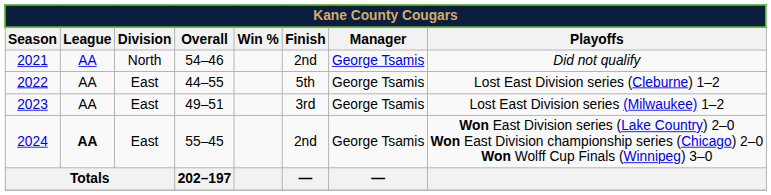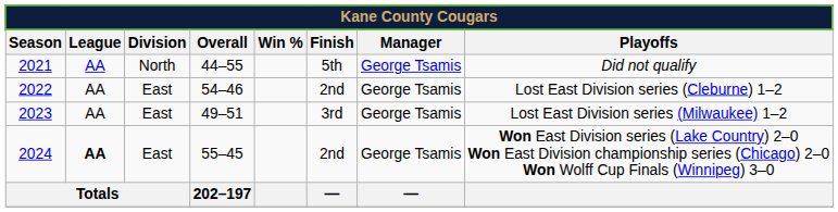 <table class="wikitable">
 <tr>
 <th colspan="8" style="background:#0d1d3e;color:#d2ac6b; border:2px solid #6fbf46">Kane County Cougars</th>
 </tr>
 <tr>
 <th>Season</th>
 <th>League</th>
 <th>Division</th>
 <th>Overall</th>
 <th>Win %</th>
 <th>Finish</th>
 <th>Manager</th>
 <th>Playoffs</th>
 </tr>
 <tr align="center">
 <td><a href='#'>2021</a></td>
 <td><a href='#'>AA</a></td>
 <td>North</td>
-<td>54–46</td>
+<td>44–55</td>
 <td></td>
-<td>2nd</td>
+<td>5th</td>
 <td><a href='#'>George Tsamis</a></td>
 <td><em>Did not qualify</em></td>
 </tr>
 <tr align="center">
 <td><a href='#'>2022</a></td>
 <td>AA</td>
 <td>East</td>
-<td>44–55</td>
+<td>54–46</td>
 <td></td>
-<td>5th</td>
+<td>2nd</td>
 <td>George Tsamis</td>
 <td>Lost East Division series (<a href='#'>Cleburne</a>) 1–2</td>
 </tr>
 <tr align="center">
 <td><a href='#'>2023</a></td>
 <td>AA</td>
 <td>East</td>
 <td>49–51</td>
 <td></td>
 <td>3rd</td>
 <td>George Tsamis</td>
 <td>Lost East Division series <a href='#'>(Milwaukee)</a> 1–2</td>
 </tr>
 <tr align="center">
 <td><a href='#'>2024</a></td>
 <td><strong>AA</strong></td>
 <td>East</td>
 <td>55–45</td>
 <td></td>
 <td>2nd</td>
 <td>George Tsamis</td>
 <td><strong>Won</strong> East Division series (<a href='#'>Lake Country</a>) 2–0 <br> <strong>Won</strong> East Division championship series (<a href='#'>Chicago</a>) 2–0 <br> <strong>Won</strong> Wolff Cup Finals (<a href='#'>Winnipeg</a>) 3–0</td>
 </tr>
 <tr align="center">
 <th colspan="3">Totals</th>
 <th>202–197</th>
 <th></th>
 <th>—</th>
 <th>—</th>
 <th></th>
 </tr>
 <tr>
 </tr>
 </table>
